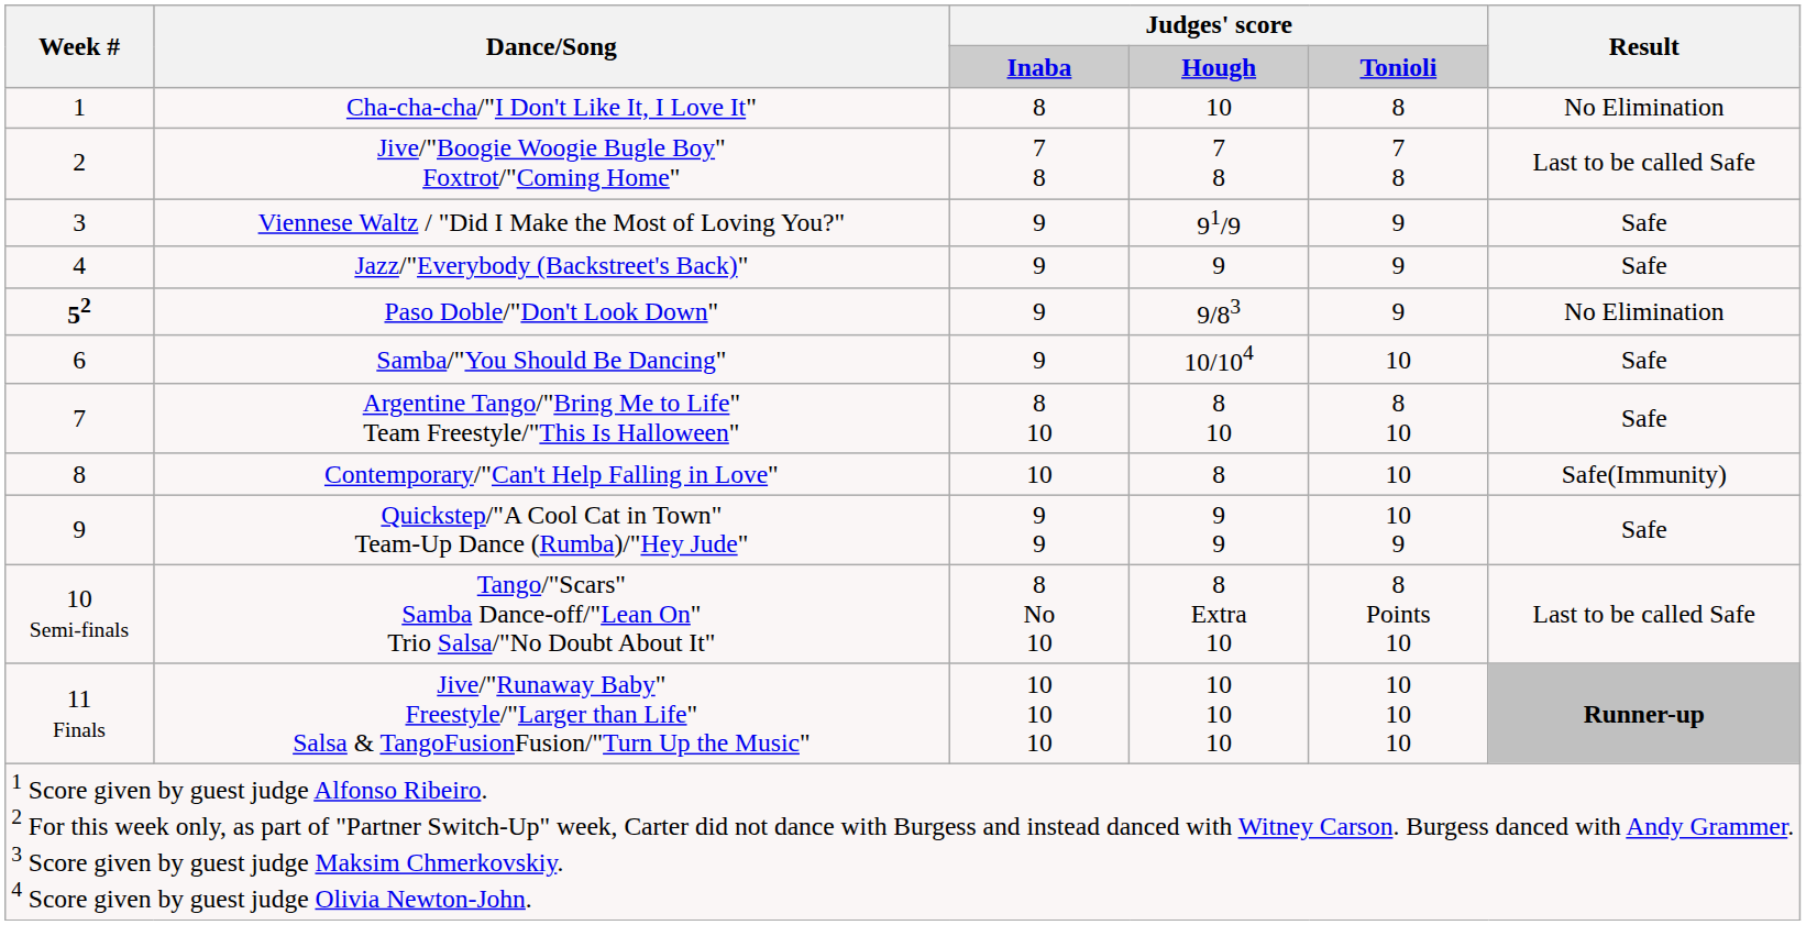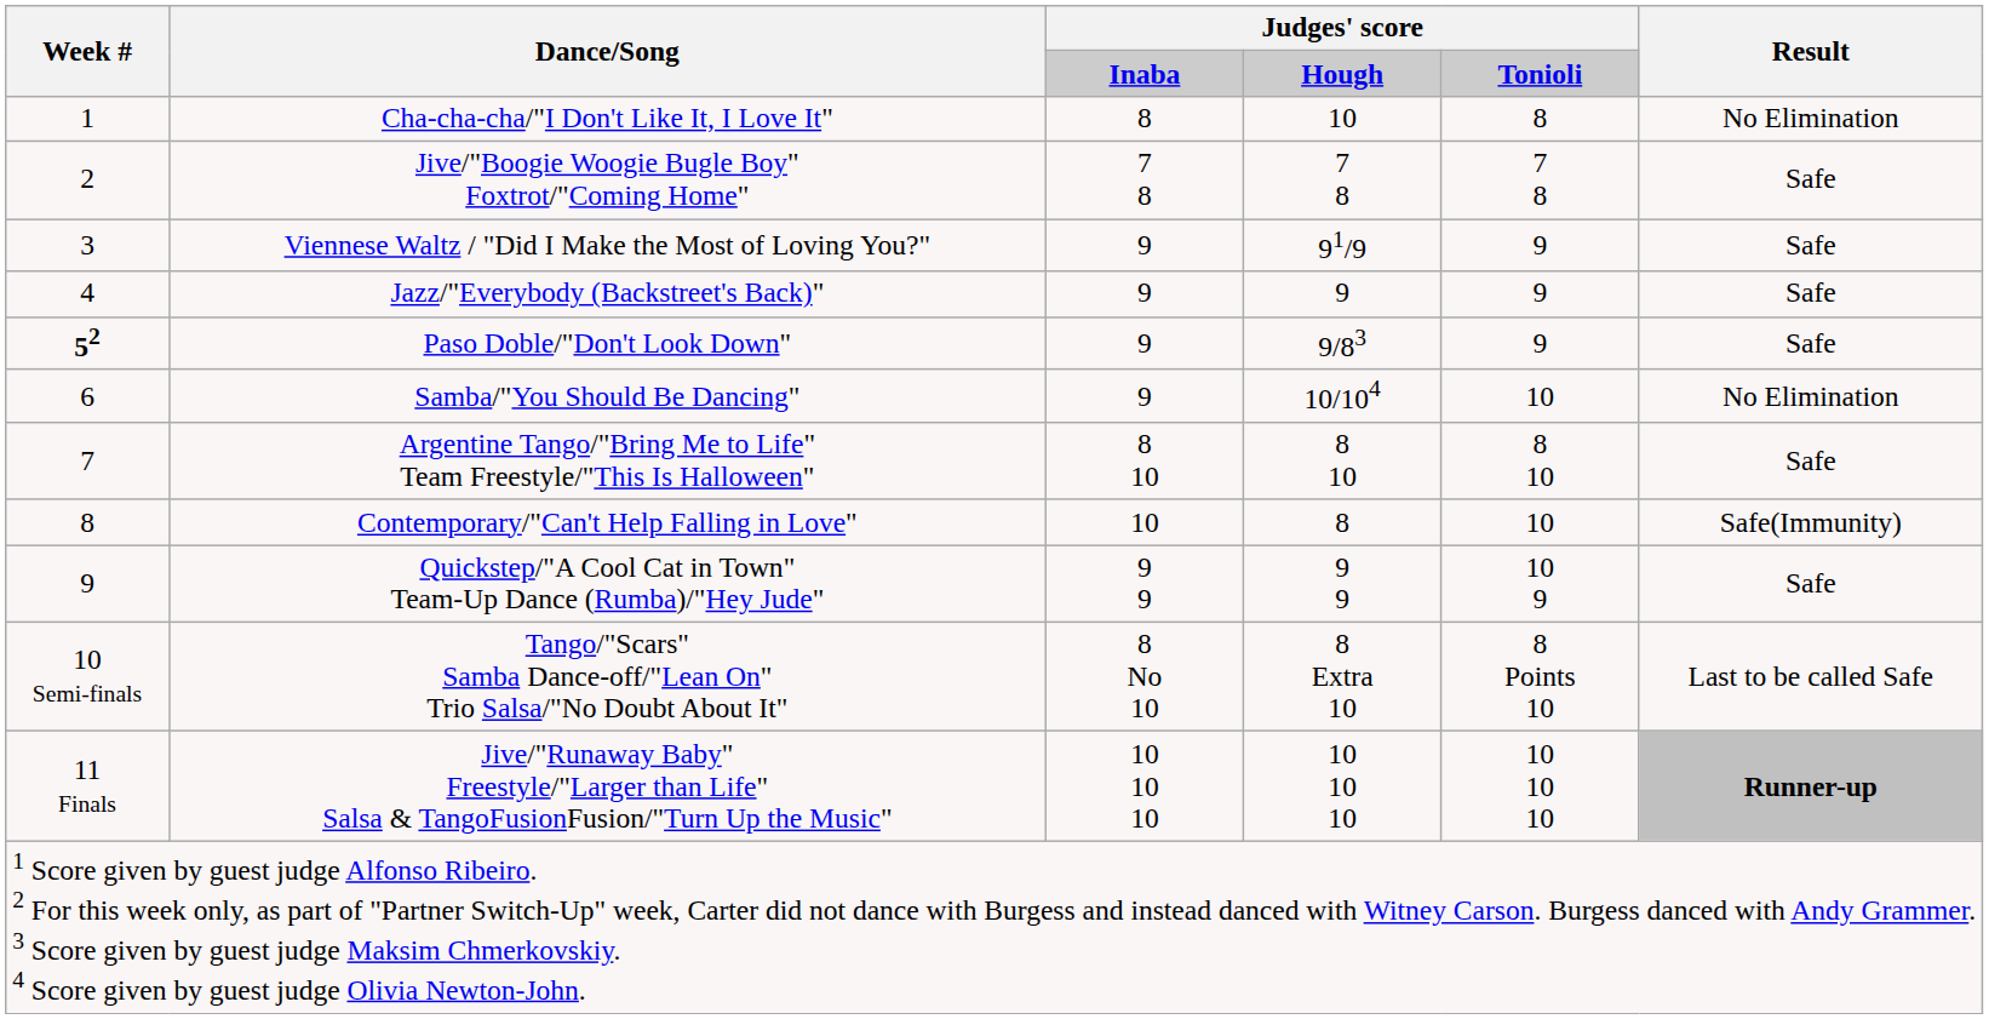 <table class="wikitable collapsible collapsed">
 <tr style="text-align: center; ;">
 <th rowspan="2">Week #</th>
 <th rowspan="2">Dance/Song</th>
 <th colspan="3">Judges' score</th>
 <th rowspan="2">Result</th>
 </tr>
 <tr style="text-align: center; background:#ccc;">
 <td style="width:10%; "><strong><a href='#'>Inaba</a></strong></td>
 <td style="width:10%; "><strong><a href='#'>Hough</a></strong></td>
 <td style="width:10%; "><strong><a href='#'>Tonioli</a></strong></td>
 </tr>
 <tr>
 <td style="text-align:center; background:#faf6f6;">1</td>
 <td style="text-align:center; background:#faf6f6;"><a href='#'>Cha-cha-cha</a>/"<a href='#'>I Don't Like It, I Love It</a>"</td>
 <td style="text-align:center; background:#faf6f6;">8</td>
 <td style="text-align:center; background:#faf6f6;">10</td>
 <td style="text-align:center; background:#faf6f6;">8</td>
 <td style="text-align:center; background:#faf6f6;">No Elimination</td>
 </tr>
 <tr>
 <td style="text-align:center; background:#faf6f6;">2</td>
 <td style="text-align:center; background:#faf6f6;"><a href='#'>Jive</a>/"<a href='#'>Boogie Woogie Bugle Boy</a>"<br><a href='#'>Foxtrot</a>/"<a href='#'>Coming Home</a>"</td>
 <td style="text-align:center; background:#faf6f6;">7<br>8</td>
 <td style="text-align:center; background:#faf6f6;">7<br>8</td>
 <td style="text-align:center; background:#faf6f6;">7<br>8</td>
-<td style="text-align:center; background:#faf6f6;">Last to be called Safe</td>
+<td style="text-align:center; background:#faf6f6;">Safe</td>
 </tr>
 <tr style="text-align:center; background:#faf6f6;">
 <td>3</td>
 <td><a href='#'>Viennese Waltz</a> / "Did I Make the Most of Loving You?"</td>
 <td>9</td>
 <td>9<sup>1</sup>/9</td>
 <td>9</td>
 <td>Safe</td>
 </tr>
 <tr>
 <td style="text-align:center; background:#faf6f6;">4</td>
 <td style="text-align:center; background:#faf6f6;"><a href='#'>Jazz</a>/"<a href='#'>Everybody (Backstreet's Back)</a>"</td>
 <td style="text-align:center; background:#faf6f6;">9</td>
 <td style="text-align:center; background:#faf6f6;">9</td>
 <td style="text-align:center; background:#faf6f6;">9</td>
 <td style="text-align:center; background:#faf6f6;">Safe</td>
 </tr>
 <tr>
 <td style="text-align:center; background:#faf6f6;"><strong>5<sup>2</sup></strong></td>
 <td style="text-align:center; background:#faf6f6;"><a href='#'>Paso Doble</a>/"<a href='#'>Don't Look Down</a>"</td>
 <td style="text-align:center; background:#faf6f6;">9</td>
 <td style="text-align:center; background:#faf6f6;">9/8<sup>3</sup></td>
 <td style="text-align:center; background:#faf6f6;">9</td>
-<td style="text-align:center; background:#faf6f6;">No Elimination</td>
+<td style="text-align:center; background:#faf6f6;">Safe</td>
 </tr>
 <tr>
 <td style="text-align:center; background:#faf6f6;">6</td>
 <td style="text-align:center; background:#faf6f6;"><a href='#'>Samba</a>/"<a href='#'>You Should Be Dancing</a>"</td>
 <td style="text-align:center; background:#faf6f6;">9</td>
 <td style="text-align:center; background:#faf6f6;">10/10<sup>4</sup></td>
 <td style="text-align:center; background:#faf6f6;">10</td>
-<td style="text-align:center; background:#faf6f6;">Safe</td>
+<td style="text-align:center; background:#faf6f6;">No Elimination</td>
 </tr>
 <tr style="text-align:center; background:#faf6f6;">
 <td>7</td>
 <td><a href='#'>Argentine Tango</a>/"<a href='#'>Bring Me to Life</a>"<br>Team Freestyle/"<a href='#'>This Is Halloween</a>"</td>
 <td>8<br>10</td>
 <td>8<br>10</td>
 <td>8<br>10</td>
 <td>Safe</td>
 </tr>
 <tr>
 <td style="text-align:center; background:#faf6f6;">8</td>
 <td style="text-align:center; background:#faf6f6;"><a href='#'>Contemporary</a>/"<a href='#'>Can't Help Falling in Love</a>"</td>
 <td style="text-align:center; background:#faf6f6;">10</td>
 <td style="text-align:center; background:#faf6f6;">8</td>
 <td style="text-align:center; background:#faf6f6;">10</td>
 <td style="text-align:center; background:#faf6f6;">Safe(Immunity)</td>
 </tr>
 <tr>
 <td style="text-align:center; background:#faf6f6;">9</td>
 <td style="text-align:center; background:#faf6f6;"><a href='#'>Quickstep</a>/"A Cool Cat in Town"<br>Team-Up Dance (<a href='#'>Rumba</a>)/"<a href='#'>Hey Jude</a>"</td>
 <td style="text-align:center; background:#faf6f6;">9<br>9</td>
 <td style="text-align:center; background:#faf6f6;">9<br>9</td>
 <td style="text-align:center; background:#faf6f6;">10<br>9</td>
 <td style="text-align:center; background:#faf6f6;">Safe</td>
 </tr>
 <tr>
 <td style="text-align:center; background:#faf6f6;">10<br><small>Semi-finals</small></td>
 <td style="text-align:center; background:#faf6f6;"><a href='#'>Tango</a>/"Scars"<br><a href='#'>Samba</a> Dance-off/"<a href='#'>Lean On</a>"<br>Trio <a href='#'>Salsa</a>/"No Doubt About It"</td>
 <td style="text-align:center; background:#faf6f6;">8<br>No<br>10</td>
 <td style="text-align:center; background:#faf6f6;">8<br>Extra<br>10</td>
 <td style="text-align:center; background:#faf6f6;">8<br>Points<br>10</td>
 <td style="text-align:center; background:#faf6f6;">Last to be called Safe</td>
 </tr>
 <tr>
 <td style="text-align:center; background:#faf6f6;">11<br><small>Finals</small></td>
 <td style="text-align:center; background:#faf6f6;"><a href='#'>Jive</a>/"<a href='#'>Runaway Baby</a>"<br><a href='#'>Freestyle</a>/"<a href='#'>Larger than Life</a>"<br><a href='#'>Salsa</a> & <a href='#'>TangoFusion</a>Fusion/"<a href='#'>Turn Up the Music</a>"</td>
 <td style="text-align:center; background:#faf6f6;">10<br>10<br>10</td>
 <td style="text-align:center; background:#faf6f6;">10<br>10<br>10</td>
 <td style="text-align:center; background:#faf6f6;">10<br>10<br>10</td>
 <th style="background:silver;"><strong>Runner-up</strong></th>
 </tr>
 <tr>
 <td colspan="7" style="background:#faf6f6; text-align:left;"><sup>1</sup> Score given by guest judge <a href='#'>Alfonso Ribeiro</a>.<br><sup>2</sup> For this week only, as part of "Partner Switch-Up" week, Carter did not dance with Burgess and instead danced with <a href='#'>Witney Carson</a>. Burgess danced with <a href='#'>Andy Grammer</a>.<br><sup>3</sup> Score given by guest judge <a href='#'>Maksim Chmerkovskiy</a>.<br><sup>4</sup> Score given by guest judge <a href='#'>Olivia Newton-John</a>.</td>
 </tr>
 </table>
